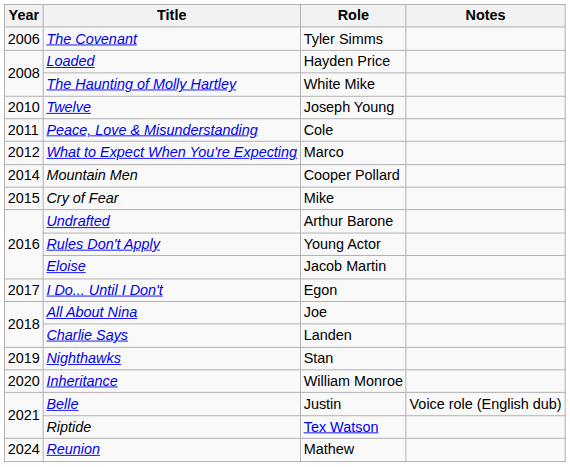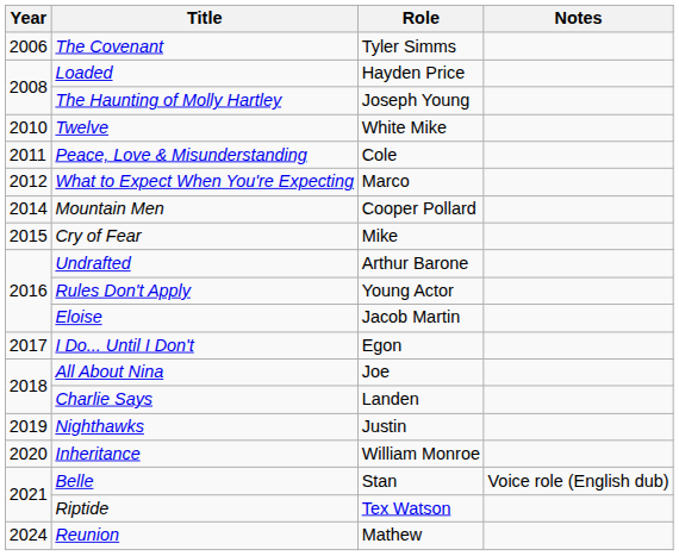 <table class="wikitable sortable">
 <tr>
 <th>Year</th>
 <th>Title</th>
 <th>Role</th>
 <th class="unsortable">Notes</th>
 </tr>
 <tr>
 <td>2006</td>
 <td data-sort-value="Covenant, The"><em><a href='#'>The Covenant</a></em></td>
 <td>Tyler Simms</td>
 <td></td>
 </tr>
 <tr>
 <td rowspan="2">2008</td>
 <td><em><a href='#'>Loaded</a></em></td>
 <td>Hayden Price</td>
 <td></td>
 </tr>
 <tr>
 <td data-sort-value="Haunting of Molly Hartley, The"><em><a href='#'>The Haunting of Molly Hartley</a></em></td>
-<td>White Mike</td>
+<td>Joseph Young</td>
 <td></td>
 </tr>
 <tr>
 <td>2010</td>
 <td><em><a href='#'>Twelve</a></em></td>
-<td>Joseph Young</td>
+<td>White Mike</td>
 <td></td>
 </tr>
 <tr>
 <td>2011</td>
 <td><em><a href='#'>Peace, Love & Misunderstanding</a></em></td>
 <td>Cole</td>
 <td></td>
 </tr>
 <tr>
 <td>2012</td>
 <td><em><a href='#'>What to Expect When You're Expecting</a></em></td>
 <td>Marco</td>
 <td></td>
 </tr>
 <tr>
 <td>2014</td>
 <td><em>Mountain Men</em></td>
 <td>Cooper Pollard</td>
 <td></td>
 </tr>
 <tr>
 <td>2015</td>
 <td><em>Cry of Fear</em></td>
 <td>Mike</td>
 <td></td>
 </tr>
 <tr>
 <td rowspan="3">2016</td>
 <td><em><a href='#'>Undrafted</a></em></td>
 <td>Arthur Barone</td>
 <td></td>
 </tr>
 <tr>
 <td><em><a href='#'>Rules Don't Apply</a></em></td>
 <td>Young Actor</td>
 <td></td>
 </tr>
 <tr>
 <td><em><a href='#'>Eloise</a></em></td>
 <td>Jacob Martin</td>
 <td></td>
 </tr>
 <tr>
 <td>2017</td>
 <td><em><a href='#'>I Do... Until I Don't</a></em></td>
 <td>Egon</td>
 <td></td>
 </tr>
 <tr>
 <td rowspan="2">2018</td>
 <td><em><a href='#'>All About Nina</a></em></td>
 <td>Joe</td>
 <td></td>
 </tr>
 <tr>
 <td><em><a href='#'>Charlie Says</a></em></td>
 <td>Landen</td>
 <td></td>
 </tr>
 <tr>
 <td>2019</td>
 <td><em><a href='#'>Nighthawks</a></em></td>
-<td>Stan</td>
+<td>Justin</td>
 <td></td>
 </tr>
 <tr>
 <td>2020</td>
 <td><em><a href='#'>Inheritance</a></em></td>
 <td>William Monroe</td>
 <td></td>
 </tr>
 <tr>
 <td rowspan="2">2021</td>
 <td><em><a href='#'>Belle</a></em></td>
-<td>Justin</td>
+<td>Stan</td>
 <td>Voice role (English dub)</td>
 </tr>
 <tr>
 <td><em>Riptide</em></td>
 <td><a href='#'>Tex Watson</a></td>
 <td></td>
 </tr>
 <tr>
 <td>2024</td>
 <td><em><a href='#'>Reunion</a></em></td>
 <td>Mathew</td>
 <td></td>
 </tr>
 </table>
